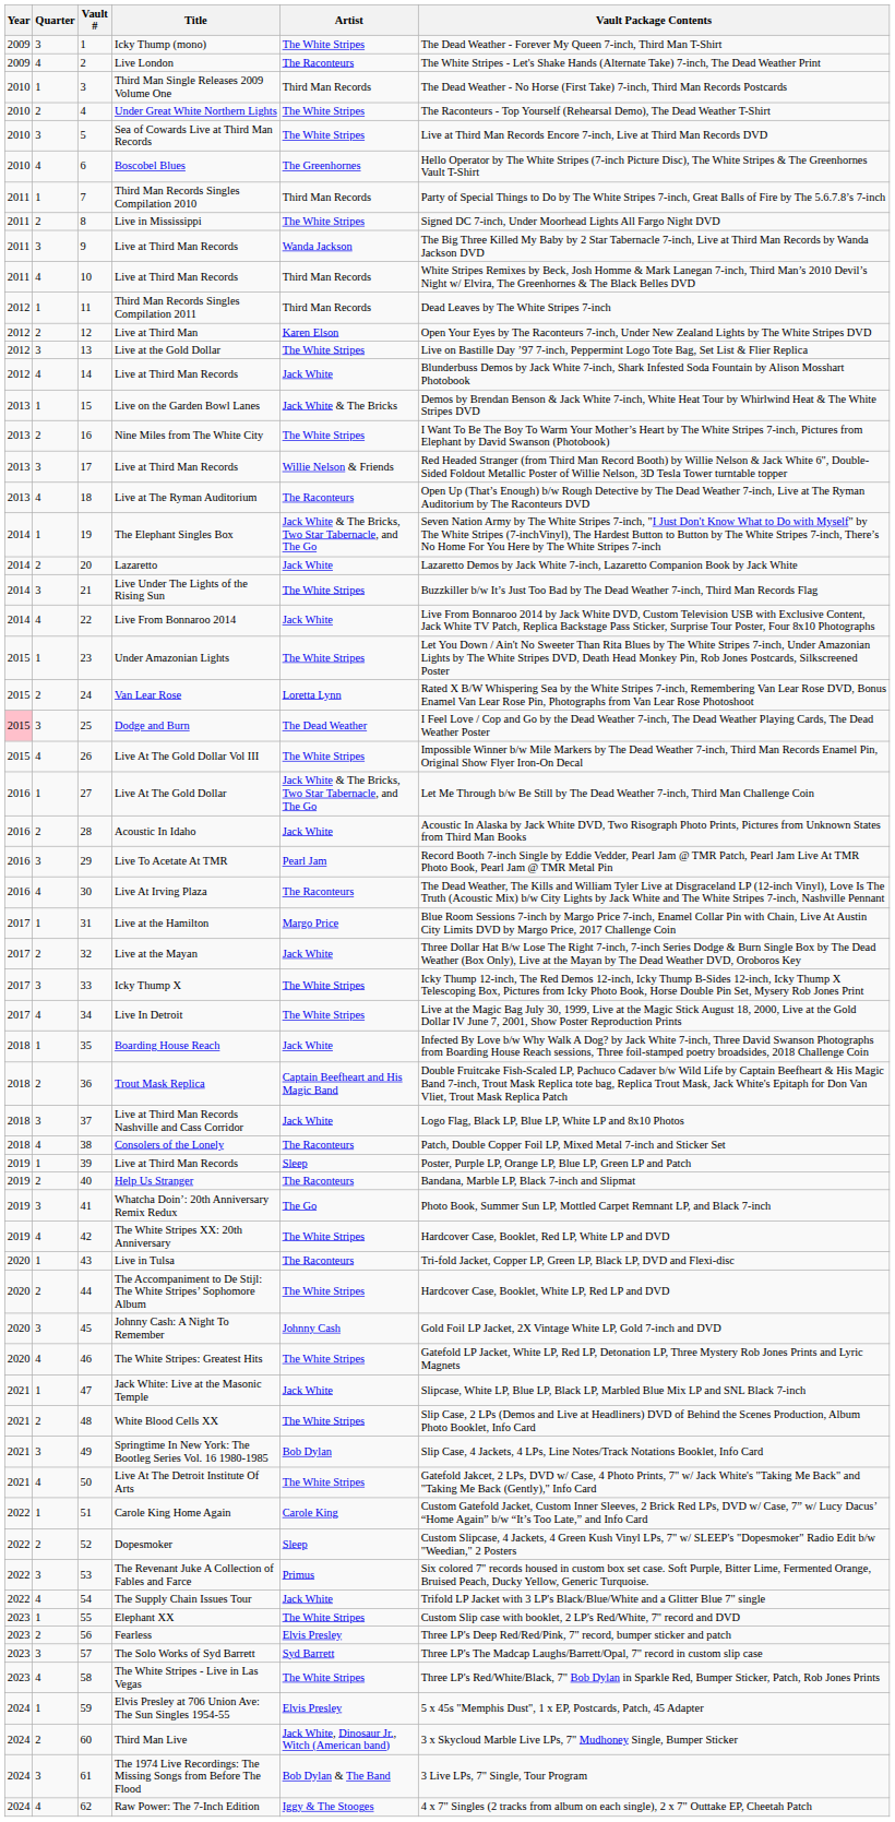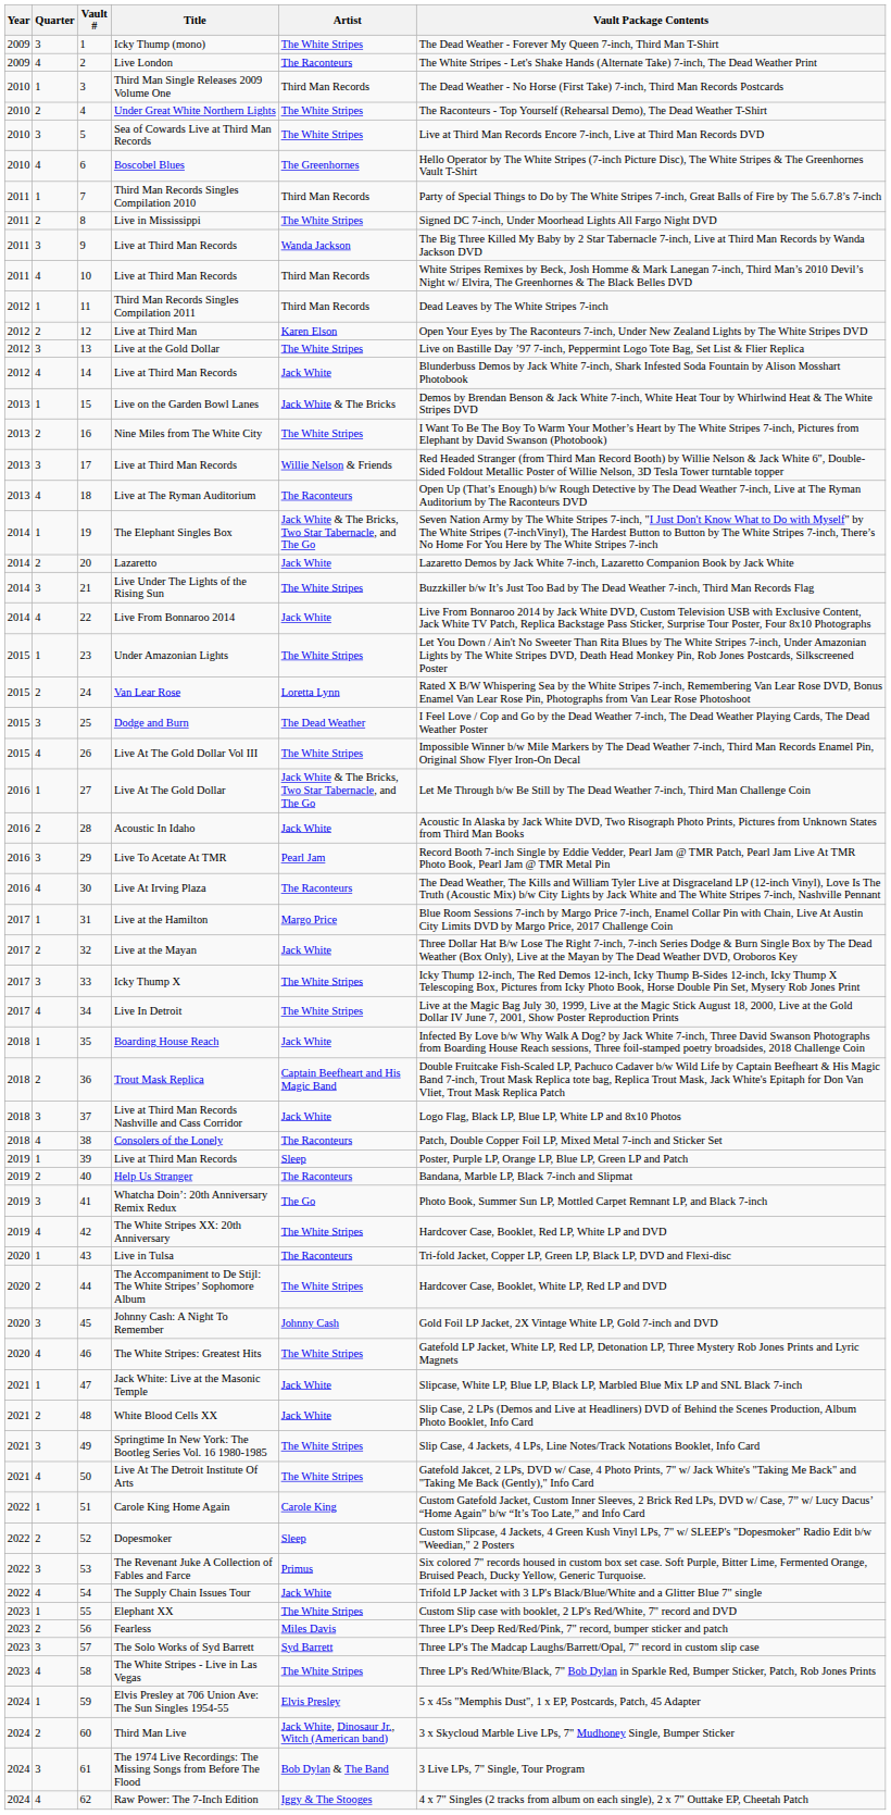 <table class="wikitable sortable" style="text-align:left">
 <tr>
 <th>Year</th>
 <th class="unsortable">Quarter</th>
 <th>Vault #</th>
 <th>Title</th>
 <th>Artist</th>
 <th class="unsortable">Vault Package Contents</th>
 </tr>
 <tr>
 <td>2009</td>
 <td>3</td>
 <td>1</td>
 <td>Icky Thump (mono)</td>
 <td><a href='#'>The White Stripes</a></td>
 <td>The Dead Weather - Forever My Queen 7-inch, Third Man T-Shirt</td>
 </tr>
 <tr>
 <td>2009</td>
 <td>4</td>
 <td>2</td>
 <td>Live London</td>
 <td><a href='#'>The Raconteurs</a></td>
 <td>The White Stripes - Let's Shake Hands (Alternate Take) 7-inch, The Dead Weather Print</td>
 </tr>
 <tr>
 <td>2010</td>
 <td>1</td>
 <td>3</td>
 <td>Third Man Single Releases 2009 Volume One</td>
 <td>Third Man Records</td>
 <td>The Dead Weather - No Horse (First Take) 7-inch, Third Man Records Postcards</td>
 </tr>
 <tr>
 <td>2010</td>
 <td>2</td>
 <td>4</td>
 <td><a href='#'>Under Great White Northern Lights</a></td>
 <td><a href='#'>The White Stripes</a></td>
 <td>The Raconteurs - Top Yourself (Rehearsal Demo), The Dead Weather T-Shirt</td>
 </tr>
 <tr>
 <td>2010</td>
 <td>3</td>
 <td>5</td>
 <td>Sea of Cowards Live at Third Man Records</td>
 <td><a href='#'>The White Stripes</a></td>
 <td>Live at Third Man Records Encore 7-inch, Live at Third Man Records DVD</td>
 </tr>
 <tr>
 <td>2010</td>
 <td>4</td>
 <td>6</td>
 <td><a href='#'>Boscobel Blues</a></td>
 <td><a href='#'>The Greenhornes</a></td>
 <td>Hello Operator by The White Stripes (7-inch Picture Disc), The White Stripes & The Greenhornes Vault T-Shirt</td>
 </tr>
 <tr>
 <td>2011</td>
 <td>1</td>
 <td>7</td>
 <td>Third Man Records Singles Compilation 2010</td>
 <td>Third Man Records</td>
 <td>Party of Special Things to Do by The White Stripes 7-inch, Great Balls of Fire by The 5.6.7.8’s 7-inch</td>
 </tr>
 <tr>
 <td>2011</td>
 <td>2</td>
 <td>8</td>
 <td>Live in Mississippi</td>
 <td><a href='#'>The White Stripes</a></td>
 <td>Signed DC 7-inch, Under Moorhead Lights All Fargo Night DVD</td>
 </tr>
 <tr>
 <td>2011</td>
 <td>3</td>
 <td>9</td>
 <td>Live at Third Man Records</td>
 <td><a href='#'>Wanda Jackson</a></td>
 <td>The Big Three Killed My Baby by 2 Star Tabernacle 7-inch, Live at Third Man Records by Wanda Jackson DVD</td>
 </tr>
 <tr>
 <td>2011</td>
 <td>4</td>
 <td>10</td>
 <td>Live at Third Man Records</td>
 <td>Third Man Records</td>
 <td>White Stripes Remixes by Beck, Josh Homme & Mark Lanegan 7-inch, Third Man’s 2010 Devil’s Night w/ Elvira, The Greenhornes & The Black Belles DVD</td>
 </tr>
 <tr>
 <td>2012</td>
 <td>1</td>
 <td>11</td>
 <td>Third Man Records Singles Compilation 2011</td>
 <td>Third Man Records</td>
 <td>Dead Leaves by The White Stripes 7-inch</td>
 </tr>
 <tr>
 <td>2012</td>
 <td>2</td>
 <td>12</td>
 <td>Live at Third Man</td>
 <td><a href='#'>Karen Elson</a></td>
 <td>Open Your Eyes by The Raconteurs 7-inch, Under New Zealand Lights by The White Stripes DVD</td>
 </tr>
 <tr>
 <td>2012</td>
 <td>3</td>
 <td>13</td>
 <td>Live at the Gold Dollar</td>
 <td><a href='#'>The White Stripes</a></td>
 <td>Live on Bastille Day ’97 7-inch, Peppermint Logo Tote Bag, Set List & Flier Replica</td>
 </tr>
 <tr>
 <td>2012</td>
 <td>4</td>
 <td>14</td>
 <td>Live at Third Man Records</td>
 <td><a href='#'>Jack White</a></td>
 <td>Blunderbuss Demos by Jack White 7-inch, Shark Infested Soda Fountain by Alison Mosshart Photobook</td>
 </tr>
 <tr>
 <td>2013</td>
 <td>1</td>
 <td>15</td>
 <td>Live on the Garden Bowl Lanes</td>
 <td><a href='#'>Jack White</a> & The Bricks</td>
 <td>Demos by Brendan Benson & Jack White 7-inch, White Heat Tour by Whirlwind Heat & The White Stripes DVD</td>
 </tr>
 <tr>
 <td>2013</td>
 <td>2</td>
 <td>16</td>
 <td>Nine Miles from The White City</td>
 <td><a href='#'>The White Stripes</a></td>
 <td>I Want To Be The Boy To Warm Your Mother’s Heart by The White Stripes 7-inch, Pictures from Elephant by David Swanson (Photobook)</td>
 </tr>
 <tr>
 <td>2013</td>
 <td>3</td>
 <td>17</td>
 <td>Live at Third Man Records</td>
 <td><a href='#'>Willie Nelson</a> & Friends</td>
 <td>Red Headed Stranger (from Third Man Record Booth) by Willie Nelson & Jack White 6", Double-Sided Foldout Metallic Poster of Willie Nelson, 3D Tesla Tower turntable topper</td>
 </tr>
 <tr>
 <td>2013</td>
 <td>4</td>
 <td>18</td>
 <td>Live at The Ryman Auditorium</td>
 <td><a href='#'>The Raconteurs</a></td>
 <td>Open Up (That’s Enough) b/w Rough Detective by The Dead Weather 7-inch, Live at The Ryman Auditorium by The Raconteurs DVD</td>
 </tr>
 <tr>
 <td>2014</td>
 <td>1</td>
 <td>19</td>
 <td>The Elephant Singles Box</td>
 <td><a href='#'>Jack White</a> & The Bricks, <a href='#'>Two Star Tabernacle</a>, and <a href='#'>The Go</a></td>
 <td>Seven Nation Army by The White Stripes 7-inch, "<a href='#'>I Just Don't Know What to Do with Myself</a>" by The White Stripes (7-inchVinyl), The Hardest Button to Button by The White Stripes 7-inch, There’s No Home For You Here by The White Stripes 7-inch</td>
 </tr>
 <tr>
 <td>2014</td>
 <td>2</td>
 <td>20</td>
 <td>Lazaretto</td>
 <td><a href='#'>Jack White</a></td>
 <td>Lazaretto Demos by Jack White 7-inch, Lazaretto Companion Book by Jack White</td>
 </tr>
 <tr>
 <td>2014</td>
 <td>3</td>
 <td>21</td>
 <td>Live Under The Lights of the Rising Sun</td>
 <td><a href='#'>The White Stripes</a></td>
 <td>Buzzkiller b/w It’s Just Too Bad by The Dead Weather 7-inch, Third Man Records Flag</td>
 </tr>
 <tr>
 <td>2014</td>
 <td>4</td>
 <td>22</td>
 <td>Live From Bonnaroo 2014</td>
 <td><a href='#'>Jack White</a></td>
 <td>Live From Bonnaroo 2014 by Jack White DVD, Custom Television USB with Exclusive Content, Jack White TV Patch, Replica Backstage Pass Sticker, Surprise Tour Poster, Four 8x10 Photographs</td>
 </tr>
 <tr>
 <td>2015</td>
 <td>1</td>
 <td>23</td>
 <td>Under Amazonian Lights</td>
 <td><a href='#'>The White Stripes</a></td>
 <td>Let You Down / Ain't No Sweeter Than Rita Blues by The White Stripes 7-inch, Under Amazonian Lights by The White Stripes DVD, Death Head Monkey Pin, Rob Jones Postcards, Silkscreened Poster</td>
 </tr>
 <tr>
 <td>2015</td>
 <td>2</td>
 <td>24</td>
 <td><a href='#'>Van Lear Rose</a></td>
 <td><a href='#'>Loretta Lynn</a></td>
 <td>Rated X B/W Whispering Sea by the White Stripes 7-inch, Remembering Van Lear Rose DVD, Bonus Enamel Van Lear Rose Pin, Photographs from Van Lear Rose Photoshoot</td>
 </tr>
 <tr>
-<td style="background: pink;">2015</td>
+<td>2015</td>
 <td>3</td>
 <td>25</td>
 <td><a href='#'>Dodge and Burn</a></td>
 <td><a href='#'>The Dead Weather</a></td>
 <td>I Feel Love / Cop and Go by the Dead Weather 7-inch, The Dead Weather Playing Cards, The Dead Weather Poster</td>
 </tr>
 <tr>
 <td>2015</td>
 <td>4</td>
 <td>26</td>
 <td>Live At The Gold Dollar Vol III</td>
 <td><a href='#'>The White Stripes</a></td>
 <td>Impossible Winner b/w Mile Markers by The Dead Weather 7-inch, Third Man Records Enamel Pin, Original Show Flyer Iron-On Decal</td>
 </tr>
 <tr>
 <td>2016</td>
 <td>1</td>
 <td>27</td>
 <td>Live At The Gold Dollar</td>
 <td><a href='#'>Jack White</a> & The Bricks, <a href='#'>Two Star Tabernacle</a>, and <a href='#'>The Go</a></td>
 <td>Let Me Through b/w Be Still by The Dead Weather 7-inch, Third Man Challenge Coin</td>
 </tr>
 <tr>
 <td>2016</td>
 <td>2</td>
 <td>28</td>
 <td>Acoustic In Idaho</td>
 <td><a href='#'>Jack White</a></td>
 <td>Acoustic In Alaska by Jack White DVD, Two Risograph Photo Prints, Pictures from Unknown States from Third Man Books</td>
 </tr>
 <tr>
 <td>2016</td>
 <td>3</td>
 <td>29</td>
 <td>Live To Acetate At TMR</td>
 <td><a href='#'>Pearl Jam</a></td>
 <td>Record Booth 7-inch Single by Eddie Vedder, Pearl Jam @ TMR Patch, Pearl Jam Live At TMR Photo Book, Pearl Jam @ TMR Metal Pin</td>
 </tr>
 <tr>
 <td>2016</td>
 <td>4</td>
 <td>30</td>
 <td>Live At Irving Plaza</td>
 <td><a href='#'>The Raconteurs</a></td>
 <td>The Dead Weather, The Kills and William Tyler Live at Disgraceland LP (12-inch Vinyl), Love Is The Truth (Acoustic Mix) b/w City Lights by Jack White and The White Stripes 7-inch, Nashville Pennant</td>
 </tr>
 <tr>
 <td>2017</td>
 <td>1</td>
 <td>31</td>
 <td>Live at the Hamilton</td>
 <td><a href='#'>Margo Price</a></td>
 <td>Blue Room Sessions 7-inch by Margo Price 7-inch, Enamel Collar Pin with Chain, Live At Austin City Limits DVD by Margo Price, 2017 Challenge Coin</td>
 </tr>
 <tr>
 <td>2017</td>
 <td>2</td>
 <td>32</td>
 <td>Live at the Mayan</td>
 <td><a href='#'>Jack White</a></td>
 <td>Three Dollar Hat B/w Lose The Right 7-inch, 7-inch Series Dodge & Burn Single Box by The Dead Weather (Box Only), Live at the Mayan by The Dead Weather DVD, Oroboros Key</td>
 </tr>
 <tr>
 <td>2017</td>
 <td>3</td>
 <td>33</td>
 <td>Icky Thump X</td>
 <td><a href='#'>The White Stripes</a></td>
 <td>Icky Thump 12-inch, The Red Demos 12-inch, Icky Thump B-Sides 12-inch, Icky Thump X Telescoping Box, Pictures from Icky Photo Book, Horse Double Pin Set, Mysery Rob Jones Print</td>
 </tr>
 <tr>
 <td>2017</td>
 <td>4</td>
 <td>34</td>
 <td>Live In Detroit</td>
 <td><a href='#'>The White Stripes</a></td>
 <td>Live at the Magic Bag July 30, 1999, Live at the Magic Stick August 18, 2000, Live at the Gold Dollar IV June 7, 2001, Show Poster Reproduction Prints</td>
 </tr>
 <tr>
 <td>2018</td>
 <td>1</td>
 <td>35</td>
 <td><a href='#'>Boarding House Reach</a></td>
 <td><a href='#'>Jack White</a></td>
 <td>Infected By Love b/w Why Walk A Dog? by Jack White 7-inch, Three David Swanson Photographs from Boarding House Reach sessions, Three foil-stamped poetry broadsides, 2018 Challenge Coin</td>
 </tr>
 <tr>
 <td>2018</td>
 <td>2</td>
 <td>36</td>
 <td><a href='#'>Trout Mask Replica</a></td>
 <td><a href='#'>Captain Beefheart and His Magic Band</a></td>
 <td>Double Fruitcake Fish-Scaled LP, Pachuco Cadaver b/w Wild Life by Captain Beefheart & His Magic Band 7-inch, Trout Mask Replica tote bag, Replica Trout Mask, Jack White's Epitaph for Don Van Vliet, Trout Mask Replica Patch</td>
 </tr>
 <tr>
 <td>2018</td>
 <td>3</td>
 <td>37</td>
 <td>Live at Third Man Records Nashville and Cass Corridor</td>
 <td><a href='#'>Jack White</a></td>
 <td>Logo Flag, Black LP, Blue LP, White LP and 8x10 Photos</td>
 </tr>
 <tr>
 <td>2018</td>
 <td>4</td>
 <td>38</td>
 <td><a href='#'>Consolers of the Lonely</a></td>
 <td><a href='#'>The Raconteurs</a></td>
 <td>Patch, Double Copper Foil LP, Mixed Metal 7-inch and Sticker Set</td>
 </tr>
 <tr>
 <td>2019</td>
 <td>1</td>
 <td>39</td>
 <td>Live at Third Man Records</td>
 <td><a href='#'>Sleep</a></td>
 <td>Poster, Purple LP, Orange LP, Blue LP, Green LP and Patch</td>
 </tr>
 <tr>
 <td>2019</td>
 <td>2</td>
 <td>40</td>
 <td><a href='#'>Help Us Stranger</a></td>
 <td><a href='#'>The Raconteurs</a></td>
 <td>Bandana, Marble LP, Black 7-inch and Slipmat</td>
 </tr>
 <tr>
 <td>2019</td>
 <td>3</td>
 <td>41</td>
 <td>Whatcha Doin’: 20th Anniversary Remix Redux</td>
 <td><a href='#'>The Go</a></td>
 <td>Photo Book, Summer Sun LP, Mottled Carpet Remnant LP, and Black 7-inch</td>
 </tr>
 <tr>
 <td>2019</td>
 <td>4</td>
 <td>42</td>
 <td>The White Stripes XX: 20th Anniversary</td>
 <td><a href='#'>The White Stripes</a></td>
 <td>Hardcover Case, Booklet, Red LP, White LP and DVD</td>
 </tr>
 <tr>
 <td>2020</td>
 <td>1</td>
 <td>43</td>
 <td>Live in Tulsa</td>
 <td><a href='#'>The Raconteurs</a></td>
 <td>Tri-fold Jacket, Copper LP, Green LP, Black LP, DVD and Flexi-disc</td>
 </tr>
 <tr>
 <td>2020</td>
 <td>2</td>
 <td>44</td>
 <td>The Accompaniment to De Stijl: The White Stripes’ Sophomore Album</td>
 <td><a href='#'>The White Stripes</a></td>
 <td>Hardcover Case, Booklet, White LP, Red LP and DVD</td>
 </tr>
 <tr>
 <td>2020</td>
 <td>3</td>
 <td>45</td>
 <td>Johnny Cash: A Night To Remember</td>
 <td><a href='#'>Johnny Cash</a></td>
 <td>Gold Foil LP Jacket, 2X Vintage White LP, Gold 7-inch and DVD</td>
 </tr>
 <tr>
 <td>2020</td>
 <td>4</td>
 <td>46</td>
 <td>The White Stripes: Greatest Hits</td>
 <td><a href='#'>The White Stripes</a></td>
 <td>Gatefold LP Jacket, White LP, Red LP, Detonation LP, Three Mystery Rob Jones Prints and Lyric Magnets</td>
 </tr>
 <tr>
 <td>2021</td>
 <td>1</td>
 <td>47</td>
 <td>Jack White: Live at the Masonic Temple</td>
 <td><a href='#'>Jack White</a></td>
 <td>Slipcase, White LP, Blue LP, Black LP, Marbled Blue Mix LP and SNL Black 7-inch</td>
 </tr>
 <tr>
 <td>2021</td>
 <td>2</td>
 <td>48</td>
 <td>White Blood Cells XX</td>
-<td><a href='#'>The White Stripes</a></td>
+<td><a href='#'>Jack White</a></td>
 <td>Slip Case, 2 LPs (Demos and Live at Headliners) DVD of Behind the Scenes Production, Album Photo Booklet, Info Card</td>
 </tr>
 <tr>
 <td>2021</td>
 <td>3</td>
 <td>49</td>
 <td>Springtime In New York: The Bootleg Series Vol. 16 1980-1985</td>
-<td><a href='#'>Bob Dylan</a></td>
+<td><a href='#'>The White Stripes</a></td>
 <td>Slip Case, 4 Jackets, 4 LPs, Line Notes/Track Notations Booklet, Info Card</td>
 </tr>
 <tr>
 <td>2021</td>
 <td>4</td>
 <td>50</td>
 <td>Live At The Detroit Institute Of Arts</td>
 <td><a href='#'>The White Stripes</a></td>
 <td>Gatefold Jakcet, 2 LPs, DVD w/ Case, 4 Photo Prints, 7" w/ Jack White's "Taking Me Back" and "Taking Me Back (Gently)," Info Card</td>
 </tr>
 <tr>
 <td>2022</td>
 <td>1</td>
 <td>51</td>
 <td>Carole King Home Again</td>
 <td><a href='#'>Carole King</a></td>
 <td>Custom Gatefold Jacket, Custom Inner Sleeves, 2 Brick Red LPs, DVD w/ Case, 7” w/ Lucy Dacus’ “Home Again” b/w “It’s Too Late,” and Info Card</td>
 </tr>
 <tr>
 <td>2022</td>
 <td>2</td>
 <td>52</td>
 <td>Dopesmoker</td>
 <td><a href='#'>Sleep</a></td>
 <td>Custom Slipcase, 4 Jackets, 4 Green Kush Vinyl LPs, 7" w/ SLEEP's "Dopesmoker" Radio Edit b/w "Weedian," 2 Posters</td>
 </tr>
 <tr>
 <td>2022</td>
 <td>3</td>
 <td>53</td>
 <td>The Revenant Juke A Collection of Fables and Farce</td>
 <td><a href='#'>Primus</a></td>
 <td>Six colored 7" records housed in custom box set case.  Soft Purple, Bitter Lime, Fermented Orange, Bruised Peach, Ducky Yellow, Generic Turquoise.</td>
 </tr>
 <tr>
 <td>2022</td>
 <td>4</td>
 <td>54</td>
 <td>The Supply Chain Issues Tour</td>
 <td><a href='#'>Jack White</a></td>
 <td>Trifold LP Jacket with 3 LP's Black/Blue/White and a Glitter Blue 7" single</td>
 </tr>
 <tr>
 <td>2023</td>
 <td>1</td>
 <td>55</td>
 <td>Elephant XX</td>
 <td><a href='#'>The White Stripes</a></td>
 <td>Custom Slip case with booklet, 2 LP's Red/White, 7" record and DVD</td>
 </tr>
 <tr>
 <td>2023</td>
 <td>2</td>
 <td>56</td>
 <td>Fearless</td>
-<td><a href='#'>Elvis Presley</a></td>
+<td><a href='#'>Miles Davis</a></td>
 <td>Three LP's Deep Red/Red/Pink, 7" record, bumper sticker and patch</td>
 </tr>
 <tr>
 <td>2023</td>
 <td>3</td>
 <td>57</td>
 <td>The Solo Works of Syd Barrett</td>
 <td><a href='#'>Syd Barrett</a></td>
 <td>Three LP's The Madcap Laughs/Barrett/Opal, 7" record in custom slip case</td>
 </tr>
 <tr>
 <td>2023</td>
 <td>4</td>
 <td>58</td>
 <td>The White Stripes - Live in Las Vegas</td>
 <td><a href='#'>The White Stripes</a></td>
 <td>Three LP's Red/White/Black, 7" <a href='#'>Bob Dylan</a> in Sparkle Red, Bumper Sticker, Patch, Rob Jones Prints</td>
 </tr>
 <tr>
 <td>2024</td>
 <td>1</td>
 <td>59</td>
 <td>Elvis Presley at 706 Union Ave: The Sun Singles 1954-55</td>
 <td><a href='#'>Elvis Presley</a></td>
 <td>5 x 45s "Memphis Dust", 1 x EP, Postcards, Patch, 45 Adapter</td>
 </tr>
 <tr>
 <td>2024</td>
 <td>2</td>
 <td>60</td>
 <td>Third Man Live</td>
 <td><a href='#'>Jack White</a>, <a href='#'>Dinosaur Jr.</a>, <a href='#'>Witch (American band)</a></td>
 <td>3 x Skycloud Marble Live LPs, 7" <a href='#'>Mudhoney</a> Single, Bumper Sticker</td>
 </tr>
 <tr>
 <td>2024</td>
 <td>3</td>
 <td>61</td>
 <td>The 1974 Live Recordings: The Missing Songs from Before The Flood</td>
 <td><a href='#'>Bob Dylan</a> & <a href='#'>The Band</a></td>
 <td>3 Live LPs, 7" Single, Tour Program</td>
 </tr>
 <tr>
 <td>2024</td>
 <td>4</td>
 <td>62</td>
 <td>Raw Power: The 7-Inch Edition</td>
 <td><a href='#'>Iggy & The Stooges</a></td>
 <td>4 x 7" Singles (2 tracks from album on each single), 2 x 7" Outtake EP, Cheetah Patch</td>
 </tr>
 </table>
